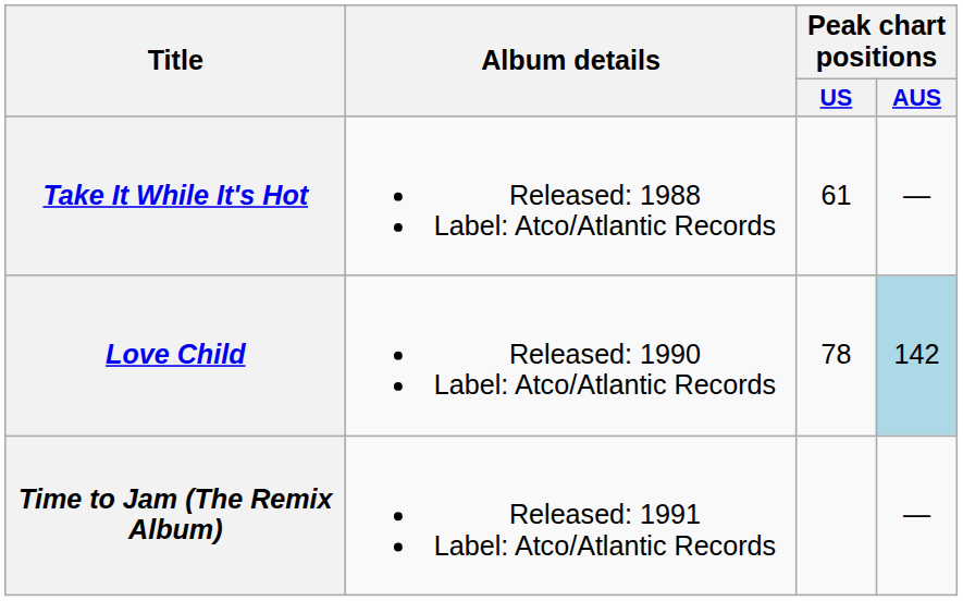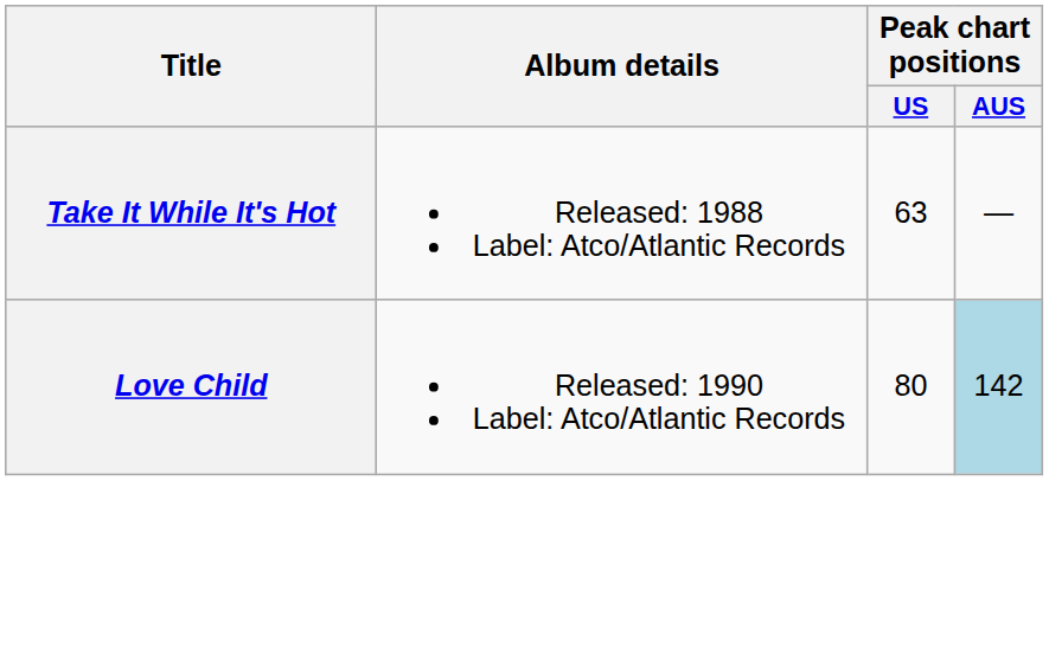 <table class="wikitable plainrowheaders" style="text-align:center;" border="1">
 <tr>
 <th scope="col" rowspan="2" style="width:12em;">Title</th>
 <th scope="col" rowspan="2" style="width:16em;">Album details</th>
 <th scope="col" colspan="2">Peak chart<br>positions</th>
 </tr>
 <tr>
 <th scope="col" style="width:3em; font-size:85%"><a href='#'>US</a><br></th>
 <th scope="col" style="width:3em; font-size:85%"><a href='#'>AUS</a><br></th>
 </tr>
 <tr>
 <th scope="row"><em><a href='#'>Take It While It's Hot</a></em></th>
 <td><br><ul><li>Released: 1988</li><li>Label: Atco/Atlantic Records</li></ul></td>
-<td>61</td>
+<td>63</td>
 <td>—</td>
 </tr>
 <tr>
 <th scope="row"><em><a href='#'>Love Child</a></em></th>
 <td><br><ul><li>Released: 1990</li><li>Label: Atco/Atlantic Records</li></ul></td>
-<td>78</td>
+<td>80</td>
 <td style="background: lightblue;">142</td>
 </tr>
-<tr>
-<th scope="row"><em>Time to Jam (The Remix Album)</em></th>
-<td><br><ul><li>Released: 1991</li><li>Label: Atco/Atlantic Records</li></ul></td>
-<td></td>
-<td>—</td>
-</tr>
 </table>
